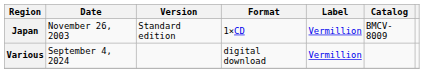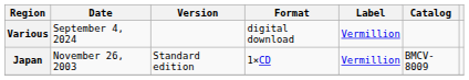 <table class="wikitable sortable plainrowheaders">
 <tr>
 <th scope="col">Region</th>
 <th scope="col">Date</th>
 <th scope="col">Version</th>
 <th scope="col">Format</th>
 <th scope="col">Label</th>
 <th scope="col">Catalog </th>
 <th scope="col"></th>
 </tr>
 <tr>
+<th scope="row" rowspan="1">Various</th>
+<td rowspan="1">September 4, 2024</td>
+<td></td>
+<td>digital download</td>
+<td rowspan="1"><a href='#'>Vermillion</a></td>
+<td></td>
+<td></td>
+</tr>
+<tr>
 <th scope="row" rowspan="1">Japan</th>
 <td rowspan="1">November 26, 2003</td>
 <td>Standard edition</td>
 <td>1×<a href='#'>CD</a></td>
 <td rowspan="1"><a href='#'>Vermillion</a></td>
 <td>BMCV-8009</td>
 <td></td>
 </tr>
 <tr>
-<th scope="row" rowspan="1">Various</th>
-<td rowspan="1">September 4, 2024</td>
-<td></td>
-<td>digital download</td>
-<td rowspan="1"><a href='#'>Vermillion</a></td>
-<td></td>
-<td></td>
-</tr>
-<tr>
 </tr>
 </table>
